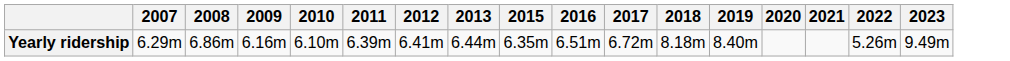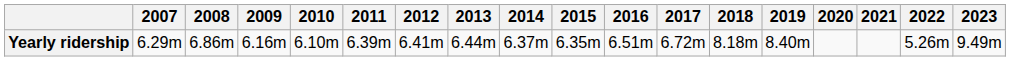 <table class="wikitable">
 <tr>
 <th></th>
 <th>2007</th>
 <th>2008</th>
 <th>2009</th>
 <th>2010</th>
 <th>2011</th>
 <th>2012</th>
 <th>2013</th>
+<th>2014</th>
 <th>2015</th>
 <th>2016</th>
 <th>2017</th>
 <th>2018</th>
 <th>2019</th>
 <th>2020</th>
 <th>2021</th>
 <th>2022</th>
 <th>2023</th>
 </tr>
 <tr>
 <th>Yearly ridership</th>
 <td>6.29m</td>
 <td>6.86m</td>
 <td>6.16m</td>
 <td>6.10m</td>
 <td>6.39m</td>
 <td>6.41m</td>
 <td>6.44m</td>
+<td>6.37m</td>
 <td>6.35m</td>
 <td>6.51m</td>
 <td>6.72m</td>
 <td>8.18m</td>
 <td>8.40m</td>
 <td></td>
 <td></td>
 <td>5.26m</td>
 <td>9.49m</td>
 </tr>
 </table>
